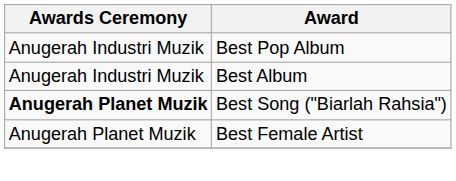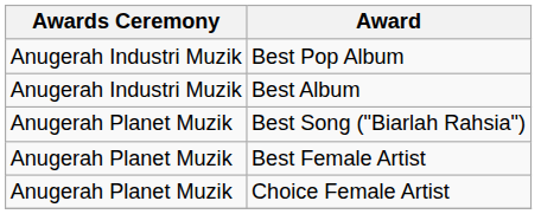 <table class="wikitable">
 <tr>
 <th>Awards Ceremony</th>
 <th>Award</th>
 </tr>
 <tr>
 <td>Anugerah Industri Muzik</td>
 <td>Best Pop Album</td>
 </tr>
 <tr>
 <td>Anugerah Industri Muzik</td>
 <td>Best Album</td>
 </tr>
 <tr>
-<td><strong>Anugerah Planet Muzik</strong></td>
+<td>Anugerah Planet Muzik</td>
 <td>Best Song ("Biarlah Rahsia")</td>
 </tr>
 <tr>
 <td>Anugerah Planet Muzik</td>
 <td>Best Female Artist</td>
 </tr>
 <tr>
+<td>Anugerah Planet Muzik</td>
+<td>Choice Female Artist</td>
+</tr>
+<tr>
 </tr>
 </table>
